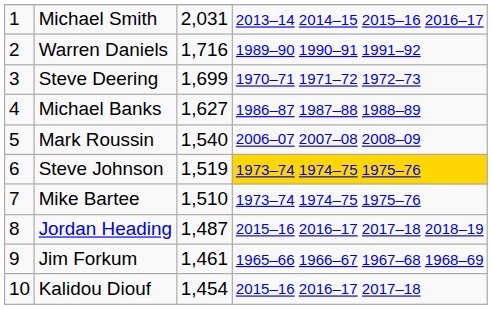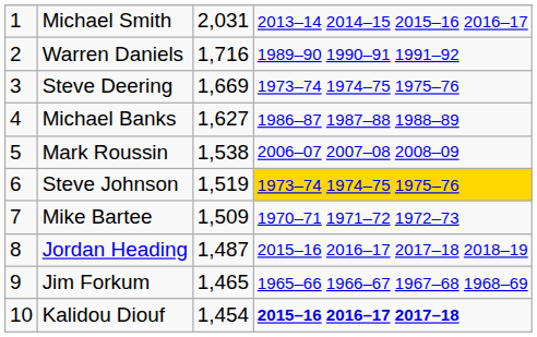 <table class="wikitable">
 <tr>
 </tr>
 <tr>
 <td>1</td>
 <td>Michael Smith</td>
 <td>2,031</td>
 <td style="font-size:80%;"><a href='#'>2013–14</a> <a href='#'>2014–15</a> <a href='#'>2015–16</a> <a href='#'>2016–17</a></td>
 </tr>
 <tr>
 <td>2</td>
 <td>Warren Daniels</td>
 <td>1,716</td>
 <td style="font-size:80%;"><a href='#'>1989–90</a> <a href='#'>1990–91</a> <a href='#'>1991–92</a></td>
 </tr>
 <tr>
 <td>3</td>
 <td>Steve Deering</td>
-<td>1,699</td>
-<td style="font-size:80%;"><a href='#'>1970–71</a> <a href='#'>1971–72</a> <a href='#'>1972–73</a></td>
+<td>1,669</td>
+<td style="font-size:80%;"><a href='#'>1973–74</a> <a href='#'>1974–75</a> <a href='#'>1975–76</a></td>
 </tr>
 <tr>
 <td>4</td>
 <td>Michael Banks</td>
 <td>1,627</td>
 <td style="font-size:80%;"><a href='#'>1986–87</a> <a href='#'>1987–88</a> <a href='#'>1988–89</a></td>
 </tr>
 <tr>
 <td>5</td>
 <td>Mark Roussin</td>
-<td>1,540</td>
+<td>1,538</td>
 <td style="font-size:80%;"><a href='#'>2006–07</a> <a href='#'>2007–08</a> <a href='#'>2008–09</a></td>
 </tr>
 <tr>
 <td>6</td>
 <td>Steve Johnson</td>
 <td>1,519</td>
 <td style="background: gold; font-size:80%;"><a href='#'>1973–74</a> <a href='#'>1974–75</a> <a href='#'>1975–76</a></td>
 </tr>
 <tr>
 <td>7</td>
 <td>Mike Bartee</td>
-<td>1,510</td>
-<td style="font-size:80%;"><a href='#'>1973–74</a> <a href='#'>1974–75</a> <a href='#'>1975–76</a></td>
+<td>1,509</td>
+<td style="font-size:80%;"><a href='#'>1970–71</a> <a href='#'>1971–72</a> <a href='#'>1972–73</a></td>
 </tr>
 <tr>
 <td>8</td>
 <td><a href='#'>Jordan Heading</a></td>
 <td>1,487</td>
 <td style="font-size:80%;"><a href='#'>2015–16</a> <a href='#'>2016–17</a> <a href='#'>2017–18</a> <a href='#'>2018–19</a></td>
 </tr>
 <tr>
 <td>9</td>
 <td>Jim Forkum</td>
-<td>1,461</td>
+<td>1,465</td>
 <td style="font-size:80%;"><a href='#'>1965–66</a> <a href='#'>1966–67</a> <a href='#'>1967–68</a> <a href='#'>1968–69</a></td>
 </tr>
 <tr>
 <td>10</td>
 <td>Kalidou Diouf</td>
 <td>1,454</td>
-<td style="font-size:80%;"><a href='#'>2015–16</a> <a href='#'>2016–17</a> <a href='#'>2017–18</a></td>
+<td style="font-size:80%;"><strong><a href='#'>2015–16</a> <a href='#'>2016–17</a> <a href='#'>2017–18</a></strong></td>
 </tr>
 </table>
